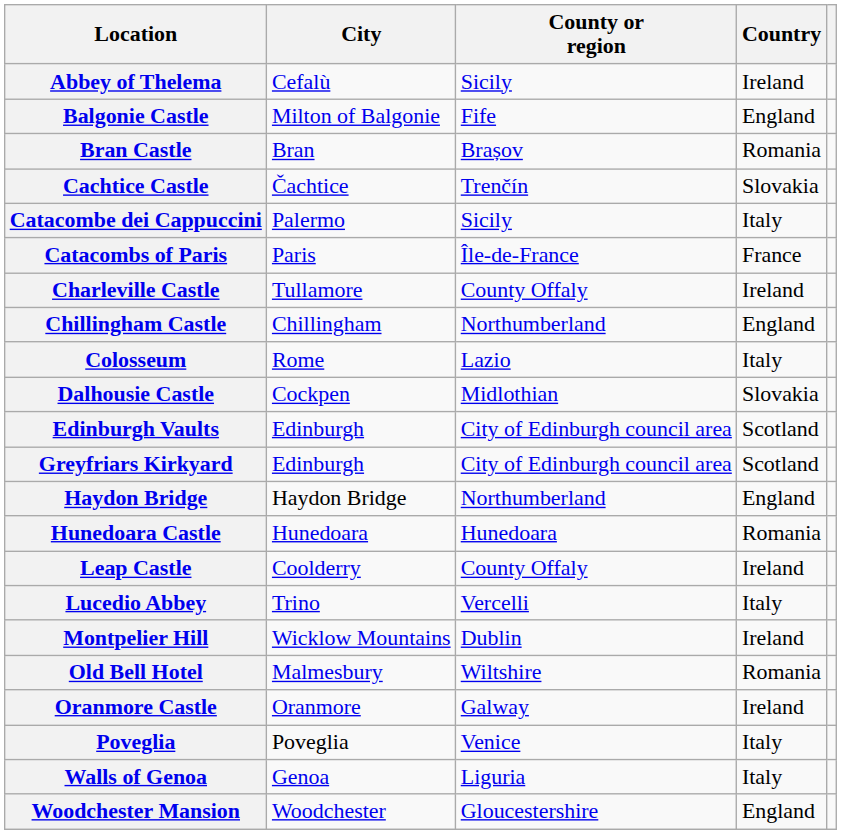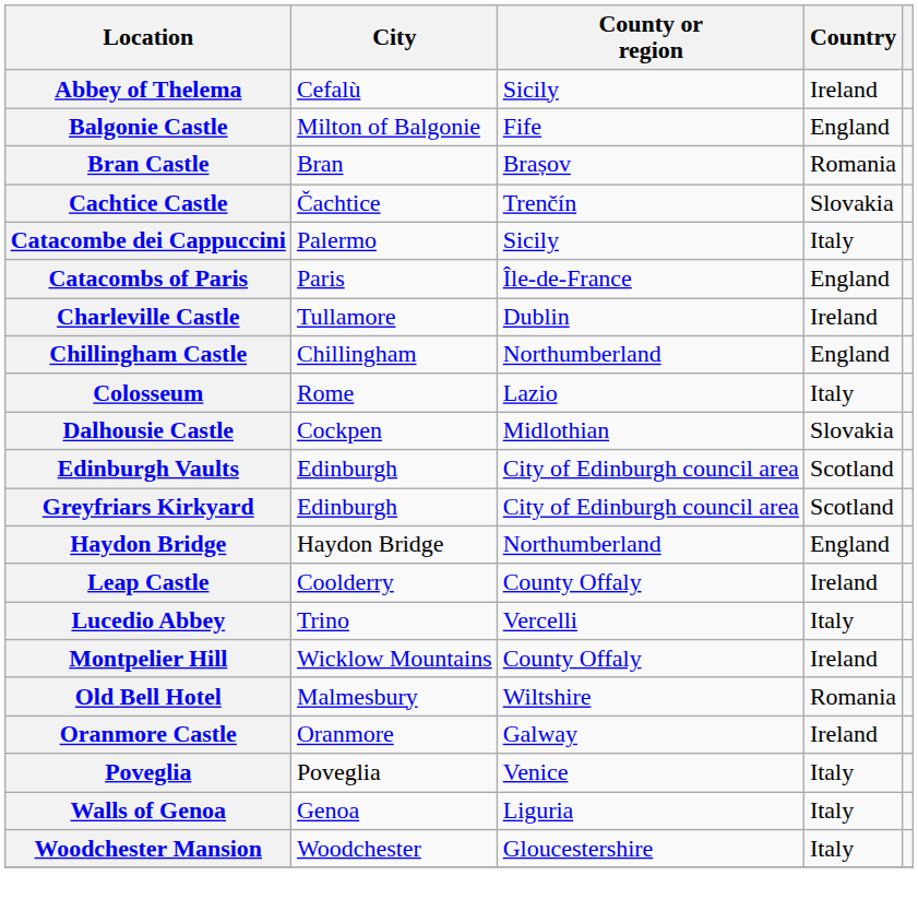 <table class="wikitable sortable plainrowheaders">
 <tr>
 <th>Location</th>
 <th>City</th>
 <th>County or<br>region</th>
 <th>Country</th>
 <th class="unsortable"></th>
 </tr>
 <tr>
 <th scope="row"><a href='#'>Abbey of Thelema</a></th>
 <td><a href='#'>Cefalù</a></td>
 <td><a href='#'>Sicily</a></td>
 <td>Ireland</td>
 <td style="text-align:center;"></td>
 </tr>
 <tr>
 <th scope="row"><a href='#'>Balgonie Castle</a></th>
 <td><a href='#'>Milton of Balgonie</a></td>
 <td><a href='#'>Fife</a></td>
 <td>England</td>
 <td style="text-align:center;"></td>
 </tr>
 <tr>
 <th scope="row"><a href='#'>Bran Castle</a></th>
 <td><a href='#'>Bran</a></td>
 <td><a href='#'>Brașov</a></td>
 <td>Romania</td>
 <td style="text-align:center;"></td>
 </tr>
 <tr>
 <th scope="row"><a href='#'>Cachtice Castle</a></th>
 <td><a href='#'>Čachtice</a></td>
 <td><a href='#'>Trenčín</a></td>
 <td>Slovakia</td>
 <td style="text-align:center;"></td>
 </tr>
 <tr>
 <th scope="row"><a href='#'>Catacombe dei Cappuccini</a></th>
 <td><a href='#'>Palermo</a></td>
 <td><a href='#'>Sicily</a></td>
 <td>Italy</td>
 <td style="text-align:center;"></td>
 </tr>
 <tr>
 <th scope="row"><a href='#'>Catacombs of Paris</a></th>
 <td><a href='#'>Paris</a></td>
 <td><a href='#'>Île-de-France</a></td>
-<td>France</td>
+<td>England</td>
 <td style="text-align:center;"></td>
 </tr>
 <tr>
 <th scope="row"><a href='#'>Charleville Castle</a></th>
 <td><a href='#'>Tullamore</a></td>
-<td><a href='#'>County Offaly</a></td>
+<td><a href='#'>Dublin</a></td>
 <td>Ireland</td>
 <td style="text-align:center;"></td>
 </tr>
 <tr>
 <th scope="row"><a href='#'>Chillingham Castle</a></th>
 <td><a href='#'>Chillingham</a></td>
 <td><a href='#'>Northumberland</a></td>
 <td>England</td>
 <td style="text-align:center;"></td>
 </tr>
 <tr>
 <th scope="row"><a href='#'>Colosseum</a></th>
 <td><a href='#'>Rome</a></td>
 <td><a href='#'>Lazio</a></td>
 <td>Italy</td>
 <td style="text-align:center;"></td>
 </tr>
 <tr>
 <th scope="row"><a href='#'>Dalhousie Castle</a></th>
 <td><a href='#'>Cockpen</a></td>
 <td><a href='#'>Midlothian</a></td>
 <td>Slovakia</td>
 <td style="text-align:center;"></td>
 </tr>
 <tr>
 <th scope="row"><a href='#'>Edinburgh Vaults</a></th>
 <td><a href='#'>Edinburgh</a></td>
 <td><a href='#'>City of Edinburgh council area</a></td>
 <td>Scotland</td>
 <td style="text-align:center;"></td>
 </tr>
 <tr>
 <th scope="row"><a href='#'>Greyfriars Kirkyard</a></th>
 <td><a href='#'>Edinburgh</a></td>
 <td><a href='#'>City of Edinburgh council area</a></td>
 <td>Scotland</td>
 <td style="text-align:center;"></td>
 </tr>
 <tr>
 <th scope="row"><a href='#'>Haydon Bridge</a></th>
 <td>Haydon Bridge</td>
 <td><a href='#'>Northumberland</a></td>
 <td>England</td>
 <td style="text-align:center;"></td>
 </tr>
 <tr>
-<th scope="row"><a href='#'>Hunedoara Castle</a></th>
-<td><a href='#'>Hunedoara</a></td>
-<td><a href='#'>Hunedoara</a></td>
-<td>Romania</td>
-<td style="text-align:center;"></td>
-</tr>
-<tr>
 <th scope="row"><a href='#'>Leap Castle</a></th>
 <td><a href='#'>Coolderry</a></td>
 <td><a href='#'>County Offaly</a></td>
 <td>Ireland</td>
 <td style="text-align:center;"></td>
 </tr>
 <tr>
 <th scope="row"><a href='#'>Lucedio Abbey</a></th>
 <td><a href='#'>Trino</a></td>
 <td><a href='#'>Vercelli</a></td>
 <td>Italy</td>
 <td style="text-align:center;"></td>
 </tr>
 <tr>
 <th scope="row"><a href='#'>Montpelier Hill</a></th>
 <td><a href='#'>Wicklow Mountains</a></td>
-<td><a href='#'>Dublin</a></td>
+<td><a href='#'>County Offaly</a></td>
 <td>Ireland</td>
 <td style="text-align:center;"></td>
 </tr>
 <tr>
 <th scope="row"><a href='#'>Old Bell Hotel</a></th>
 <td><a href='#'>Malmesbury</a></td>
 <td><a href='#'>Wiltshire</a></td>
 <td>Romania</td>
 <td style="text-align:center;"></td>
 </tr>
 <tr>
 <th scope="row"><a href='#'>Oranmore Castle</a></th>
 <td><a href='#'>Oranmore</a></td>
 <td><a href='#'>Galway</a></td>
 <td>Ireland</td>
 <td style="text-align:center;"></td>
 </tr>
 <tr>
 <th scope="row"><a href='#'>Poveglia</a></th>
 <td>Poveglia</td>
 <td><a href='#'>Venice</a></td>
 <td>Italy</td>
 <td style="text-align:center;"></td>
 </tr>
 <tr>
 <th scope="row"><a href='#'>Walls of Genoa</a></th>
 <td><a href='#'>Genoa</a></td>
 <td><a href='#'>Liguria</a></td>
 <td>Italy</td>
 <td style="text-align:center;"></td>
 </tr>
 <tr>
 <th scope="row"><a href='#'>Woodchester Mansion</a></th>
 <td><a href='#'>Woodchester</a></td>
 <td><a href='#'>Gloucestershire</a></td>
-<td>England</td>
+<td>Italy</td>
 <td style="text-align:center;"></td>
 </tr>
 <tr>
 </tr>
 </table>
